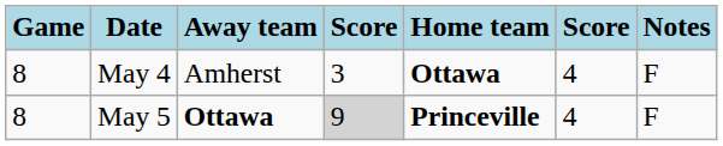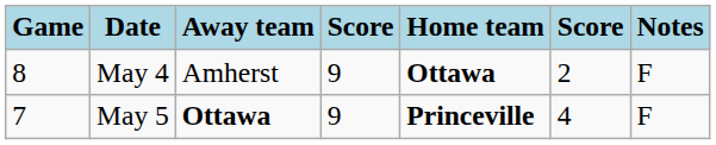 <table class="wikitable">
 <tr>
 <th style="background:lightblue;">Game</th>
 <th style="background:lightblue;">Date</th>
 <th style="background:lightblue;">Away team</th>
 <th style="background:lightblue;">Score</th>
 <th style="background:lightblue;">Home team</th>
 <th style="background:lightblue;">Score</th>
 <th style="background:lightblue;">Notes</th>
 </tr>
 <tr>
 <td>8</td>
 <td>May 4</td>
 <td>Amherst</td>
-<td>3</td>
+<td>9</td>
 <td><strong>Ottawa</strong></td>
-<td>4</td>
+<td>2</td>
 <td>F</td>
 </tr>
 <tr>
-<td>8</td>
+<td>7</td>
 <td>May 5</td>
 <td><strong>Ottawa</strong></td>
-<td style="background: lightgrey;">9</td>
+<td>9</td>
 <td><strong>Princeville</strong></td>
 <td>4</td>
 <td>F</td>
 </tr>
 </table>
